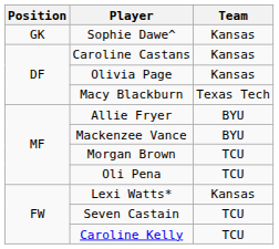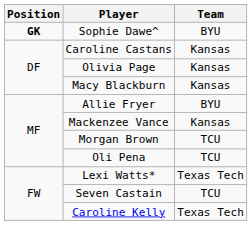 <table class="wikitable" style="text-align:center;">
 <tr>
 <th>Position</th>
 <th>Player</th>
 <th>Team</th>
 </tr>
 <tr>
-<td>GK</td>
+<td><strong>GK</strong></td>
 <td>Sophie Dawe^</td>
-<td>Kansas</td>
+<td>BYU</td>
 </tr>
 <tr>
 <td rowspan=3>DF</td>
 <td>Caroline Castans</td>
 <td>Kansas</td>
 </tr>
 <tr>
 <td>Olivia Page</td>
 <td>Kansas</td>
 </tr>
 <tr>
 <td>Macy Blackburn</td>
-<td>Texas Tech</td>
+<td>Kansas</td>
 </tr>
 <tr>
 <td rowspan=4>MF</td>
 <td>Allie Fryer</td>
 <td>BYU</td>
 </tr>
 <tr>
 <td>Mackenzee Vance</td>
-<td>BYU</td>
+<td>Kansas</td>
 </tr>
 <tr>
 <td>Morgan Brown</td>
 <td>TCU</td>
 </tr>
 <tr>
 <td>Oli Pena</td>
 <td>TCU</td>
 </tr>
 <tr>
 <td rowspan=3>FW</td>
 <td>Lexi Watts*</td>
-<td>Kansas</td>
+<td>Texas Tech</td>
 </tr>
 <tr>
 <td>Seven Castain</td>
 <td>TCU</td>
 </tr>
 <tr>
 <td><a href='#'>Caroline Kelly</a></td>
-<td>TCU</td>
+<td>Texas Tech</td>
 </tr>
 </table>
